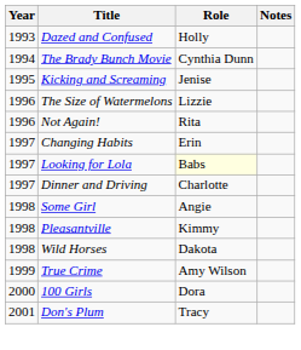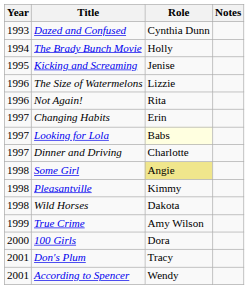 <table class="wikitable sortable">
 <tr>
 <th>Year</th>
 <th>Title</th>
 <th>Role</th>
 <th>Notes</th>
 </tr>
 <tr>
 <td>1993</td>
 <td><a href='#'><em>Dazed and Confused</em></a></td>
-<td>Holly</td>
+<td>Cynthia Dunn</td>
 <td></td>
 </tr>
 <tr>
 <td>1994</td>
 <td><em><a href='#'>The Brady Bunch Movie</a></em></td>
-<td>Cynthia Dunn</td>
+<td>Holly</td>
 <td></td>
 </tr>
 <tr>
 <td>1995</td>
 <td><a href='#'><em>Kicking and Screaming</em></a></td>
 <td>Jenise</td>
 <td></td>
 </tr>
 <tr>
 <td>1996</td>
 <td><em>The Size of Watermelons</em></td>
 <td>Lizzie</td>
 <td></td>
 </tr>
 <tr>
 <td>1996</td>
 <td><em>Not Again!</em></td>
 <td>Rita</td>
 <td></td>
 </tr>
 <tr>
 <td>1997</td>
 <td><em>Changing Habits</em></td>
 <td>Erin</td>
 <td></td>
 </tr>
 <tr>
 <td>1997</td>
 <td><em><a href='#'>Looking for Lola</a></em></td>
 <td style="background: lightyellow;">Babs</td>
 <td></td>
 </tr>
 <tr>
 <td>1997</td>
 <td><em>Dinner and Driving</em></td>
 <td>Charlotte</td>
 <td></td>
 </tr>
 <tr>
 <td>1998</td>
 <td><em><a href='#'>Some Girl</a></em></td>
-<td>Angie</td>
+<td style="background: khaki;">Angie</td>
 <td></td>
 </tr>
 <tr>
 <td>1998</td>
 <td><a href='#'><em>Pleasantville</em></a></td>
 <td>Kimmy</td>
 <td></td>
 </tr>
 <tr>
 <td>1998</td>
 <td><em>Wild Horses</em></td>
 <td>Dakota</td>
 <td></td>
 </tr>
 <tr>
 <td>1999</td>
 <td><a href='#'><em>True Crime</em></a></td>
 <td>Amy Wilson</td>
 <td></td>
 </tr>
 <tr>
 <td>2000</td>
 <td><em><a href='#'>100 Girls</a></em></td>
 <td>Dora</td>
 <td></td>
 </tr>
 <tr>
 <td>2001</td>
 <td><em><a href='#'>Don's Plum</a></em></td>
 <td>Tracy</td>
 <td></td>
 </tr>
+<tr>
+<td>2001</td>
+<td><em><a href='#'>According to Spencer</a></em></td>
+<td>Wendy</td>
+<td></td>
+</tr>
 </table>
